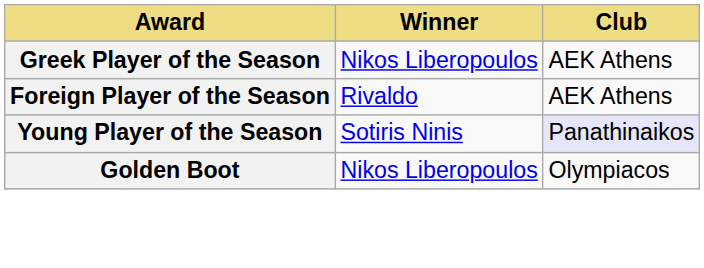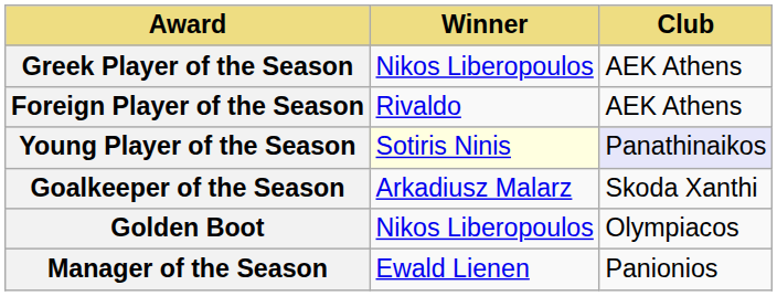 <table class="wikitable">
 <tr>
 <th style="background-color: #eedd82">Award</th>
 <th style="background-color: #eedd82">Winner</th>
 <th style="background-color: #eedd82">Club</th>
 </tr>
 <tr>
 <th>Greek Player of the Season</th>
 <td> <a href='#'>Nikos Liberopoulos</a></td>
 <td>AEK Athens</td>
 </tr>
 <tr>
 <th>Foreign Player of the Season</th>
 <td> <a href='#'>Rivaldo</a></td>
 <td>AEK Athens</td>
 </tr>
 <tr>
 <th>Young Player of the Season</th>
-<td> <a href='#'>Sotiris Ninis</a></td>
+<td style="background: lightyellow;"> <a href='#'>Sotiris Ninis</a></td>
 <td style="background: lavender;">Panathinaikos</td>
+</tr>
+<tr>
+<th>Goalkeeper of the Season</th>
+<td> <a href='#'>Arkadiusz Malarz</a></td>
+<td>Skoda Xanthi</td>
 </tr>
 <tr>
 <th>Golden Boot</th>
 <td> <a href='#'>Nikos Liberopoulos</a></td>
 <td>Olympiacos</td>
 </tr>
+<tr>
+<th>Manager of the Season</th>
+<td> <a href='#'>Ewald Lienen</a></td>
+<td>Panionios</td>
+</tr>
 </table>
